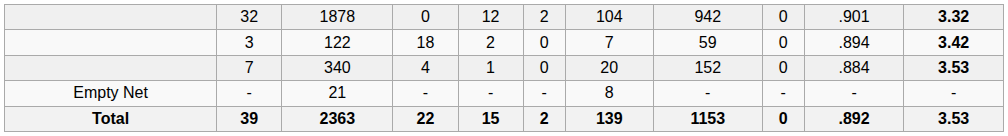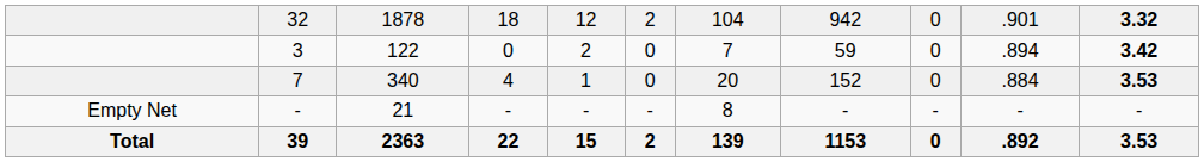 <table class="wikitable sortable" width ="1000">
 <tr align="center">
 </tr>
 <tr align="center" bgcolor="f0f0f0">
 <td></td>
 <td>32</td>
 <td>1878</td>
-<td>0</td>
+<td>18</td>
 <td>12</td>
 <td>2</td>
 <td>104</td>
 <td>942</td>
 <td>0</td>
 <td>.901</td>
 <td><strong>3.32</strong></td>
 </tr>
 <tr align="center" bgcolor="">
 <td></td>
 <td>3</td>
 <td>122</td>
-<td>18</td>
+<td>0</td>
 <td>2</td>
 <td>0</td>
 <td>7</td>
 <td>59</td>
 <td>0</td>
 <td>.894</td>
 <td><strong>3.42</strong></td>
 </tr>
 <tr align="center" bgcolor="f0f0f0">
 <td></td>
 <td>7</td>
 <td>340</td>
 <td>4</td>
 <td>1</td>
 <td>0</td>
 <td>20</td>
 <td>152</td>
 <td>0</td>
 <td>.884</td>
 <td><strong>3.53</strong></td>
 </tr>
 <tr align="center" bgcolor="">
 <td>Empty Net</td>
 <td>-</td>
 <td>21</td>
 <td>-</td>
 <td>-</td>
 <td>-</td>
 <td>8</td>
 <td>-</td>
 <td>-</td>
 <td>-</td>
 <td>-</td>
 </tr>
 <tr>
 <th>Total</th>
 <th>39</th>
 <th>2363</th>
 <th>22</th>
 <th>15</th>
 <th>2</th>
 <th>139</th>
 <th>1153</th>
 <th>0</th>
 <th>.892</th>
 <th>3.53</th>
 </tr>
 </table>
